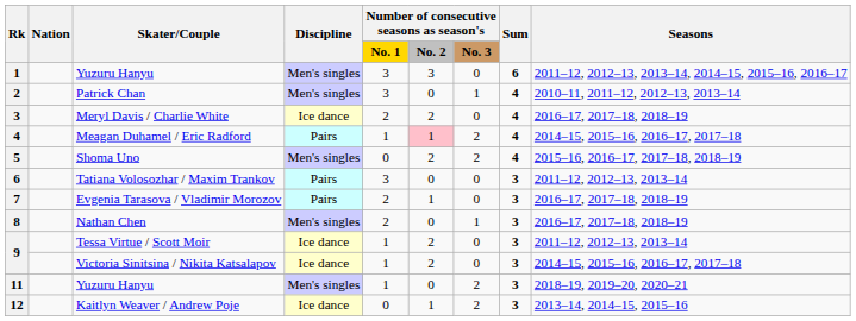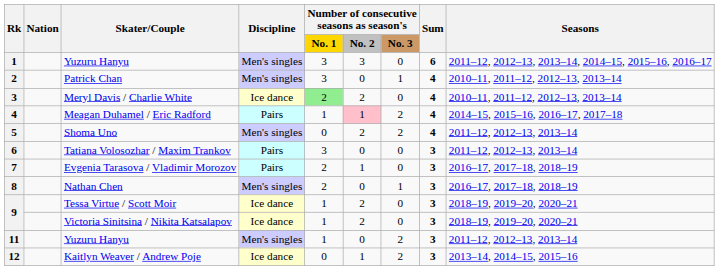 <table class="wikitable sortable" style="text-align: center;">
 <tr>
 <th rowspan="2">Rk</th>
 <th rowspan="2">Nation</th>
 <th rowspan="2">Skater/Couple</th>
 <th rowspan="2">Discipline</th>
 <th colspan="3">Number of consecutive<br>seasons as season's</th>
 <th rowspan="2">Sum</th>
 <th rowspan="2">Seasons</th>
 </tr>
 <tr>
 <th style="background-color: gold;">No. 1</th>
 <th style="background-color: silver;">No. 2</th>
 <th style="background-color: #cc9966;">No. 3</th>
 </tr>
 <tr>
 <th>1</th>
 <td style="text-align: left;"></td>
 <td style="text-align: left;"><a href='#'>Yuzuru Hanyu</a></td>
 <td style="background-color: #ccf;">Men's singles</td>
 <td>3</td>
 <td>3</td>
 <td>0</td>
 <td><strong>6</strong></td>
 <td style="text-align: left;"><a href='#'>2011–12</a>, <a href='#'>2012–13</a>, <a href='#'>2013–14</a>, <a href='#'>2014–15</a>, <a href='#'>2015–16</a>, <a href='#'>2016–17</a></td>
 </tr>
 <tr>
 <th>2</th>
 <td style="text-align: left;"></td>
 <td style="text-align: left;"><a href='#'>Patrick Chan</a></td>
 <td style="background-color: #ccf;">Men's singles</td>
 <td>3</td>
 <td>0</td>
 <td>1</td>
 <td><strong>4</strong></td>
 <td style="text-align: left;"><a href='#'>2010–11</a>, <a href='#'>2011–12</a>, <a href='#'>2012–13</a>, <a href='#'>2013–14</a></td>
 </tr>
 <tr>
 <th>3</th>
 <td style="text-align: left;"></td>
 <td style="text-align: left;"><a href='#'>Meryl Davis</a> / <a href='#'>Charlie White</a></td>
 <td style="background-color: #ffc;">Ice dance</td>
-<td>2</td>
+<td style="background: lightgreen;">2</td>
 <td>2</td>
 <td>0</td>
 <td><strong>4</strong></td>
-<td style="text-align: left;"><a href='#'>2016–17</a>, <a href='#'>2017–18</a>, <a href='#'>2018–19</a></td>
+<td style="text-align: left;"><a href='#'>2010–11</a>, <a href='#'>2011–12</a>, <a href='#'>2012–13</a>, <a href='#'>2013–14</a></td>
 </tr>
 <tr>
 <th>4</th>
 <td style="text-align: left;"></td>
 <td style="text-align: left;"><a href='#'>Meagan Duhamel</a> / <a href='#'>Eric Radford</a></td>
 <td style="background-color: #cff;">Pairs</td>
 <td>1</td>
 <td style="background: pink;">1</td>
 <td>2</td>
 <td><strong>4</strong></td>
 <td style="text-align: left;"><a href='#'>2014–15</a>, <a href='#'>2015–16</a>, <a href='#'>2016–17</a>, <a href='#'>2017–18</a></td>
 </tr>
 <tr>
 <th>5</th>
 <td style="text-align: left;"></td>
 <td style="text-align: left;"><a href='#'>Shoma Uno</a></td>
 <td style="background-color: #ccf;">Men's singles</td>
 <td>0</td>
 <td>2</td>
 <td>2</td>
 <td><strong>4</strong></td>
-<td style="text-align: left;"><a href='#'>2015–16</a>, <a href='#'>2016–17</a>, <a href='#'>2017–18</a>, <a href='#'>2018–19</a></td>
+<td style="text-align: left;"><a href='#'>2011–12</a>, <a href='#'>2012–13</a>, <a href='#'>2013–14</a></td>
 </tr>
 <tr>
 <th>6</th>
 <td style="text-align: left;"></td>
 <td style="text-align: left;"><a href='#'>Tatiana Volosozhar</a> / <a href='#'>Maxim Trankov</a></td>
 <td style="background-color: #cff;">Pairs</td>
 <td>3</td>
 <td>0</td>
 <td>0</td>
 <td><strong>3</strong></td>
 <td style="text-align: left;"><a href='#'>2011–12</a>, <a href='#'>2012–13</a>, <a href='#'>2013–14</a></td>
 </tr>
 <tr>
 <th>7</th>
 <td style="text-align: left;"></td>
 <td style="text-align: left;"><a href='#'>Evgenia Tarasova</a> / <a href='#'>Vladimir Morozov</a></td>
 <td style="background-color: #cff;">Pairs</td>
 <td>2</td>
 <td>1</td>
 <td>0</td>
 <td><strong>3</strong></td>
 <td style="text-align: left;"><a href='#'>2016–17</a>, <a href='#'>2017–18</a>, <a href='#'>2018–19</a></td>
 </tr>
 <tr>
 <th>8</th>
 <td style="text-align: left;"></td>
 <td style="text-align: left;"><a href='#'>Nathan Chen</a></td>
 <td style="background-color: #ccf;">Men's singles</td>
 <td>2</td>
 <td>0</td>
 <td>1</td>
 <td><strong>3</strong></td>
 <td style="text-align: left;"><a href='#'>2016–17</a>, <a href='#'>2017–18</a>, <a href='#'>2018–19</a></td>
 </tr>
 <tr>
 <th rowspan="2">9</th>
 <td style="text-align: left;"></td>
 <td style="text-align: left;"><a href='#'>Tessa Virtue</a> / <a href='#'>Scott Moir</a></td>
 <td style="background-color: #ffc;">Ice dance</td>
 <td>1</td>
 <td>2</td>
 <td>0</td>
 <td><strong>3</strong></td>
-<td style="text-align: left;"><a href='#'>2011–12</a>, <a href='#'>2012–13</a>, <a href='#'>2013–14</a></td>
+<td style="text-align: left;"><a href='#'>2018–19</a>, <a href='#'>2019–20</a>, <a href='#'>2020–21</a></td>
 </tr>
 <tr>
 <td style="text-align: left;"></td>
 <td style="text-align: left;"><a href='#'>Victoria Sinitsina</a> / <a href='#'>Nikita Katsalapov</a></td>
 <td style="background-color: #ffc;">Ice dance</td>
 <td>1</td>
 <td>2</td>
 <td>0</td>
 <td><strong>3</strong></td>
-<td style="text-align: left;"><a href='#'>2014–15</a>, <a href='#'>2015–16</a>, <a href='#'>2016–17</a>, <a href='#'>2017–18</a></td>
+<td style="text-align: left;"><a href='#'>2018–19</a>, <a href='#'>2019–20</a>, <a href='#'>2020–21</a></td>
 </tr>
 <tr>
 <th>11</th>
 <td style="text-align: left;"></td>
 <td style="text-align: left;"><a href='#'>Yuzuru Hanyu</a></td>
 <td style="background-color: #ccf;">Men's singles</td>
 <td>1</td>
 <td>0</td>
 <td>2</td>
 <td><strong>3</strong></td>
-<td style="text-align: left;"><a href='#'>2018–19</a>, <a href='#'>2019–20</a>, <a href='#'>2020–21</a></td>
+<td style="text-align: left;"><a href='#'>2011–12</a>, <a href='#'>2012–13</a>, <a href='#'>2013–14</a></td>
 </tr>
 <tr>
 <th>12</th>
 <td style="text-align: left;"></td>
 <td style="text-align: left;"><a href='#'>Kaitlyn Weaver</a> / <a href='#'>Andrew Poje</a></td>
 <td style="background-color: #ffc;">Ice dance</td>
 <td>0</td>
 <td>1</td>
 <td>2</td>
 <td><strong>3</strong></td>
 <td style="text-align: left;"><a href='#'>2013–14</a>, <a href='#'>2014–15</a>, <a href='#'>2015–16</a></td>
 </tr>
 </table>
